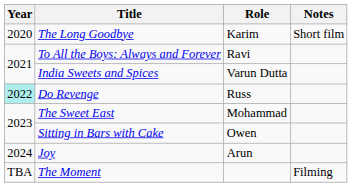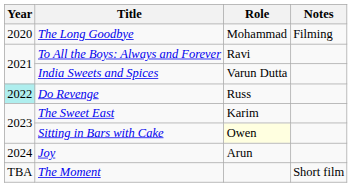 <table class="wikitable sortable">
 <tr>
 <th>Year</th>
 <th>Title</th>
 <th>Role</th>
 <th class="unsortable">Notes</th>
 </tr>
 <tr>
 <td>2020</td>
 <td><em><a href='#'>The Long Goodbye</a></em></td>
-<td>Karim</td>
-<td>Short film</td>
+<td>Mohammad</td>
+<td>Filming</td>
 </tr>
 <tr>
 <td rowspan="2">2021</td>
 <td><em><a href='#'>To All the Boys: Always and Forever</a></em></td>
 <td>Ravi</td>
 <td></td>
 </tr>
 <tr>
 <td><em><a href='#'>India Sweets and Spices</a></em></td>
 <td>Varun Dutta</td>
 <td></td>
 </tr>
 <tr>
 <td style="background: paleturquoise;">2022</td>
 <td><em><a href='#'>Do Revenge</a></em></td>
 <td>Russ</td>
 <td></td>
 </tr>
 <tr>
 <td rowspan="2">2023</td>
 <td><em><a href='#'>The Sweet East</a></em></td>
-<td>Mohammad</td>
+<td>Karim</td>
 <td></td>
 </tr>
 <tr>
 <td><em><a href='#'>Sitting in Bars with Cake</a></em></td>
-<td>Owen</td>
+<td style="background: lightyellow;">Owen</td>
 <td></td>
 </tr>
 <tr>
 <td>2024</td>
 <td><em><a href='#'>Joy</a></em></td>
 <td>Arun</td>
 <td></td>
 </tr>
 <tr>
 <td>TBA</td>
 <td><em><a href='#'>The Moment</a></em></td>
 <td></td>
-<td>Filming</td>
+<td>Short film</td>
 </tr>
 </table>
